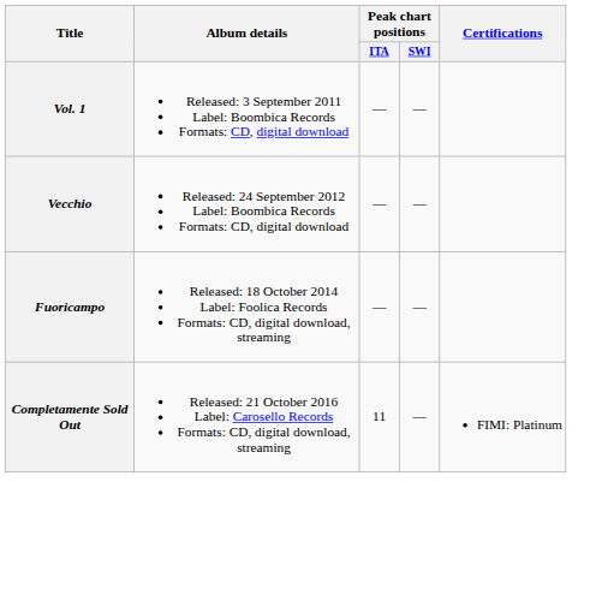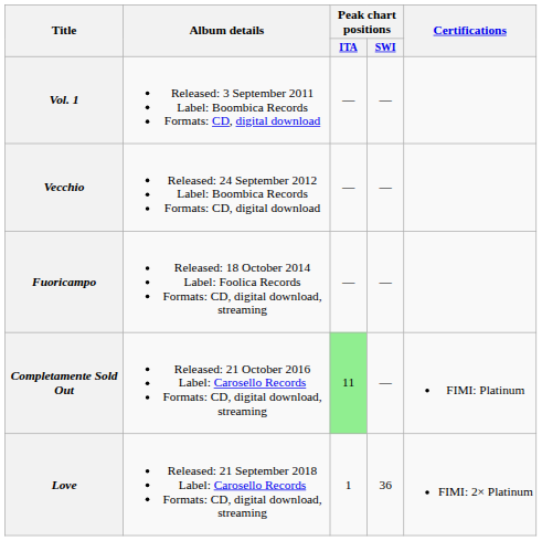 <table class="wikitable plainrowheaders" style="text-align:center;">
 <tr>
 <th rowspan="2" scope="col" style="width:9em;">Title</th>
 <th rowspan="2" scope="col" style="width:16em;">Album details</th>
 <th colspan="2" scope="col">Peak chart positions</th>
 <th rowspan="2" scope="col"><a href='#'>Certifications</a></th>
 </tr>
 <tr>
 <th scope="col" style="width:3em;font-size:85%;"><a href='#'>ITA</a></th>
 <th scope="col" style="width:3em;font-size:85%;"><a href='#'>SWI</a></th>
 </tr>
 <tr>
 <th scope="row"><em>Vol. 1</em></th>
 <td><br><ul><li>Released: 3 September 2011</li><li>Label: Boombica Records</li><li>Formats: <a href='#'>CD</a>, <a href='#'>digital download</a></li></ul></td>
 <td>—</td>
 <td>—</td>
 <td></td>
 </tr>
 <tr>
 <th scope="row"><em>Vecchio</em></th>
 <td><br><ul><li>Released: 24 September 2012</li><li>Label: Boombica Records</li><li>Formats: CD, digital download</li></ul></td>
 <td>—</td>
 <td>—</td>
 <td></td>
 </tr>
 <tr>
 <th scope="row"><em>Fuoricampo</em></th>
 <td><br><ul><li>Released: 18 October 2014</li><li>Label: Foolica Records</li><li>Formats: CD, digital download, streaming</li></ul></td>
 <td>—</td>
 <td>—</td>
 <td></td>
 </tr>
 <tr>
 <th scope="row"><em>Completamente Sold Out</em></th>
 <td><br><ul><li>Released: 21 October 2016</li><li>Label: <a href='#'>Carosello Records</a></li><li>Formats: CD, digital download, streaming</li></ul></td>
-<td>11</td>
+<td style="background: lightgreen;">11</td>
 <td>—</td>
 <td><br><ul><li>FIMI: Platinum</li></ul></td>
 </tr>
+<tr>
+<th scope="row"><em>Love</em></th>
+<td><br><ul><li>Released: 21 September 2018</li><li>Label: <a href='#'>Carosello Records</a></li><li>Formats: CD, digital download, streaming</li></ul></td>
+<td>1</td>
+<td>36</td>
+<td><br><ul><li>FIMI: 2× Platinum</li></ul></td>
+</tr>
 </table>
